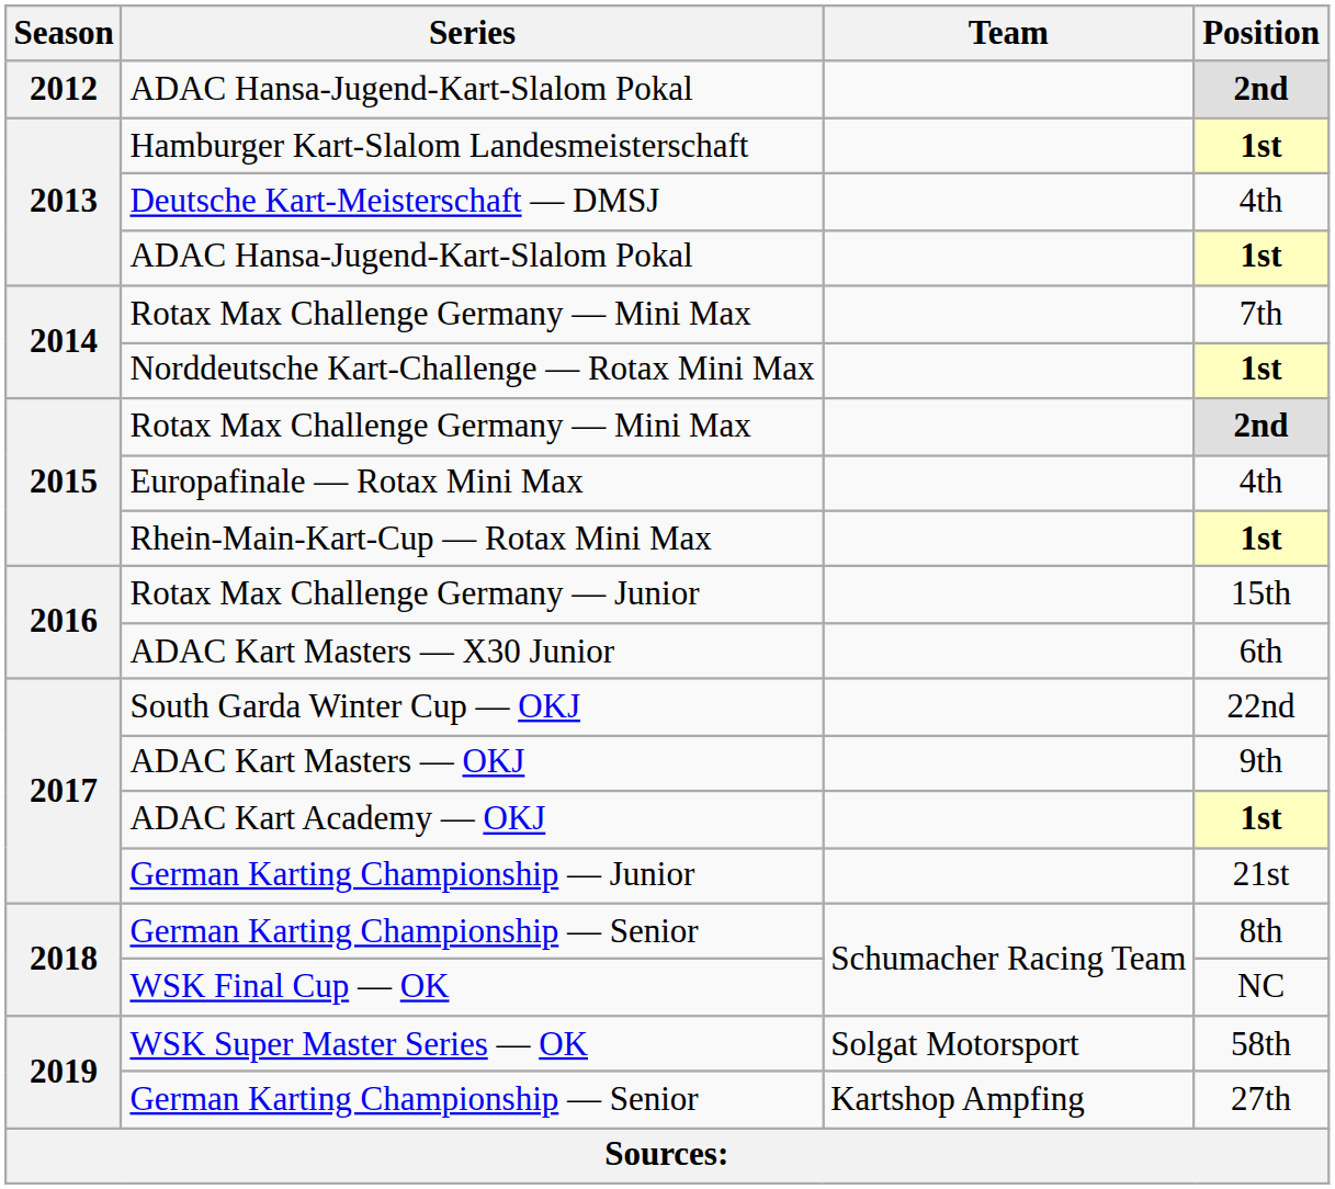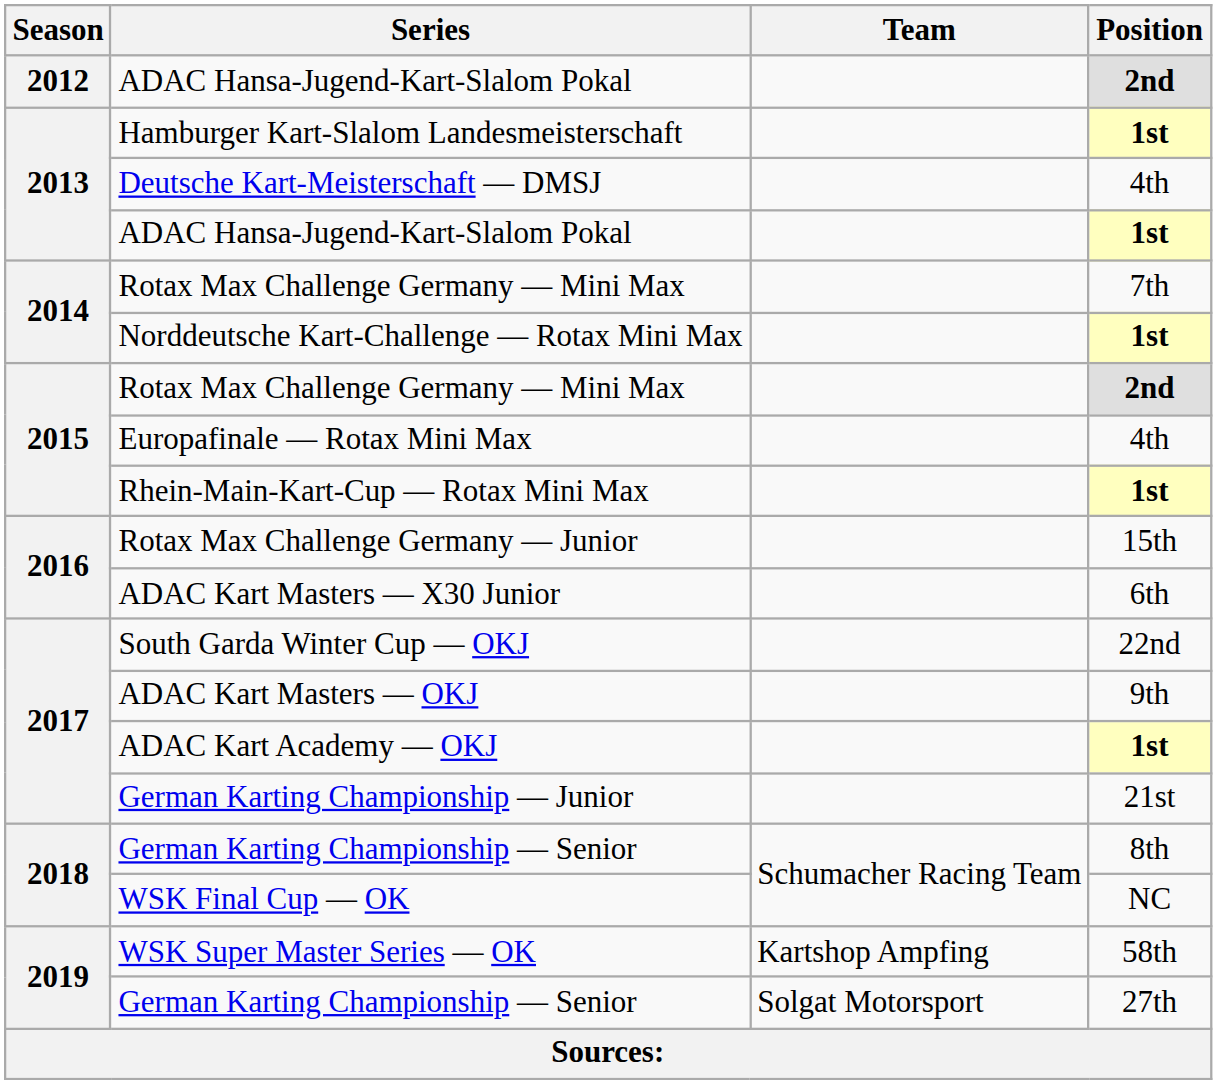 <table class="wikitable" style="font-size: 85%; text-align:center;">
 <tr>
 <th>Season</th>
 <th>Series</th>
 <th>Team</th>
 <th>Position</th>
 </tr>
 <tr>
 <th>2012</th>
 <td style="text-align:left;">ADAC Hansa-Jugend-Kart-Slalom Pokal</td>
 <td></td>
 <td style="background:#DFDFDF;"><strong>2nd</strong></td>
 </tr>
 <tr>
 <th rowspan="3">2013</th>
 <td style="text-align:left;">Hamburger Kart-Slalom Landesmeisterschaft</td>
 <td></td>
 <td style="background:#FFFFBF;"><strong>1st</strong></td>
 </tr>
 <tr>
 <td style="text-align:left;"><a href='#'>Deutsche Kart-Meisterschaft</a> — DMSJ</td>
 <td></td>
 <td>4th</td>
 </tr>
 <tr>
 <td style="text-align:left;">ADAC Hansa-Jugend-Kart-Slalom Pokal</td>
 <td></td>
 <td style="background:#FFFFBF;"><strong>1st</strong></td>
 </tr>
 <tr>
 <th rowspan="2">2014</th>
 <td style="text-align:left;">Rotax Max Challenge Germany — Mini Max</td>
 <td></td>
 <td>7th</td>
 </tr>
 <tr>
 <td style="text-align:left;">Norddeutsche Kart-Challenge — Rotax Mini Max</td>
 <td></td>
 <td style="background:#FFFFBF;"><strong>1st</strong></td>
 </tr>
 <tr>
 <th rowspan="3">2015</th>
 <td style="text-align:left;">Rotax Max Challenge Germany — Mini Max</td>
 <td></td>
 <td style="background:#DFDFDF;"><strong>2nd</strong></td>
 </tr>
 <tr>
 <td style="text-align:left;">Europafinale — Rotax Mini Max</td>
 <td></td>
 <td>4th</td>
 </tr>
 <tr>
 <td style="text-align:left;">Rhein-Main-Kart-Cup — Rotax Mini Max</td>
 <td></td>
 <td style="background:#FFFFBF;"><strong>1st</strong></td>
 </tr>
 <tr>
 <th rowspan="2">2016</th>
 <td style="text-align:left;">Rotax Max Challenge Germany — Junior</td>
 <td></td>
 <td>15th</td>
 </tr>
 <tr>
 <td style="text-align:left;">ADAC Kart Masters — X30 Junior</td>
 <td></td>
 <td>6th</td>
 </tr>
 <tr>
 <th rowspan="4">2017</th>
 <td style="text-align:left;">South Garda Winter Cup — <a href='#'>OKJ</a></td>
 <td></td>
 <td>22nd</td>
 </tr>
 <tr>
 <td style="text-align:left;">ADAC Kart Masters — <a href='#'>OKJ</a></td>
 <td></td>
 <td>9th</td>
 </tr>
 <tr>
 <td style="text-align:left;">ADAC Kart Academy — <a href='#'>OKJ</a></td>
 <td></td>
 <td style="background:#FFFFBF;"><strong>1st</strong></td>
 </tr>
 <tr>
 <td style="text-align:left;"><a href='#'>German Karting Championship</a> — Junior</td>
 <td></td>
 <td>21st</td>
 </tr>
 <tr>
 <th rowspan="2">2018</th>
 <td style="text-align:left;"><a href='#'>German Karting Championship</a> — Senior</td>
 <td rowspan="2" style="text-align:left;">Schumacher Racing Team</td>
 <td>8th</td>
 </tr>
 <tr>
 <td style="text-align:left;"><a href='#'>WSK Final Cup</a> — <a href='#'>OK</a></td>
 <td>NC</td>
 </tr>
 <tr>
 <th rowspan="2">2019</th>
 <td style="text-align:left;"><a href='#'>WSK Super Master Series</a> — <a href='#'>OK</a></td>
-<td style="text-align:left;">Solgat Motorsport</td>
+<td style="text-align:left;">Kartshop Ampfing</td>
 <td>58th</td>
 </tr>
 <tr>
 <td style="text-align:left;"><a href='#'>German Karting Championship</a> — Senior</td>
-<td style="text-align:left;">Kartshop Ampfing</td>
+<td style="text-align:left;">Solgat Motorsport</td>
 <td>27th</td>
 </tr>
 <tr>
 <th colspan="4">Sources:</th>
 </tr>
 </table>
